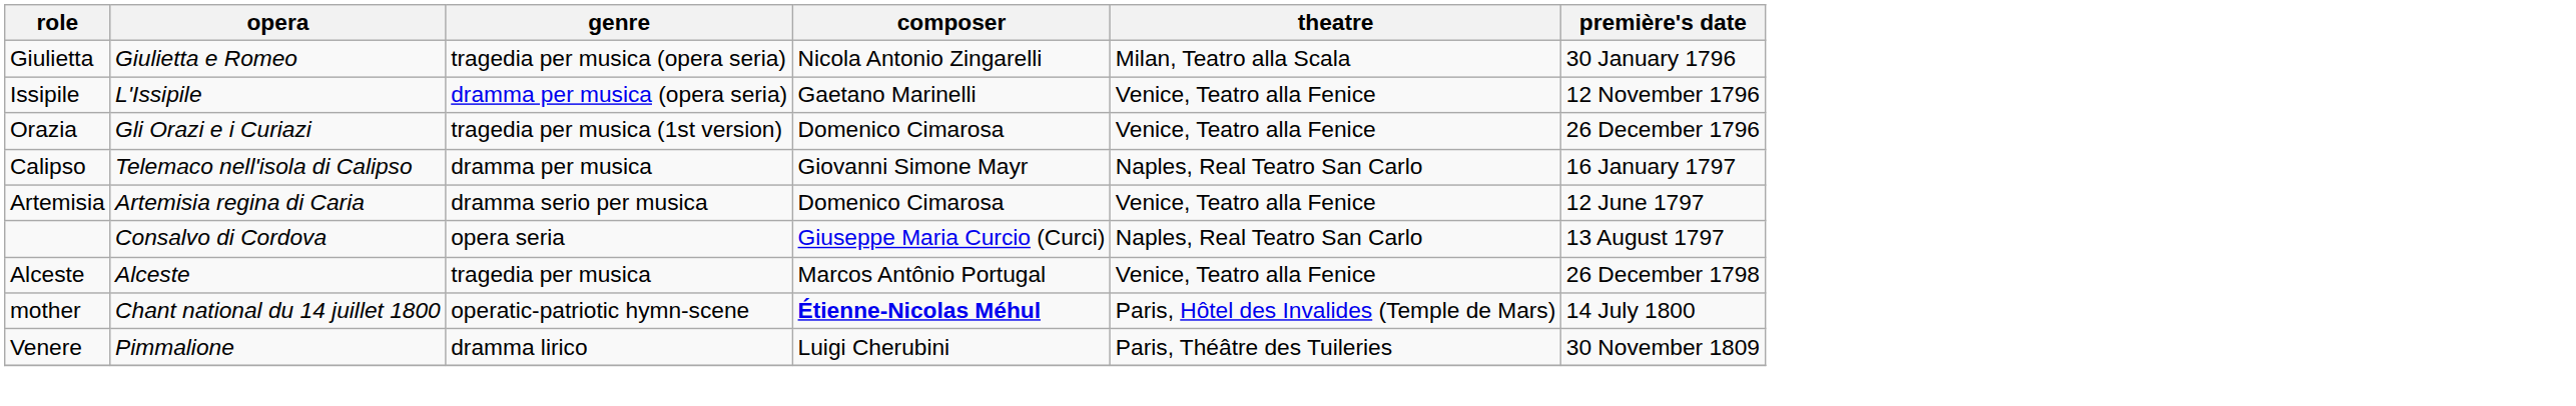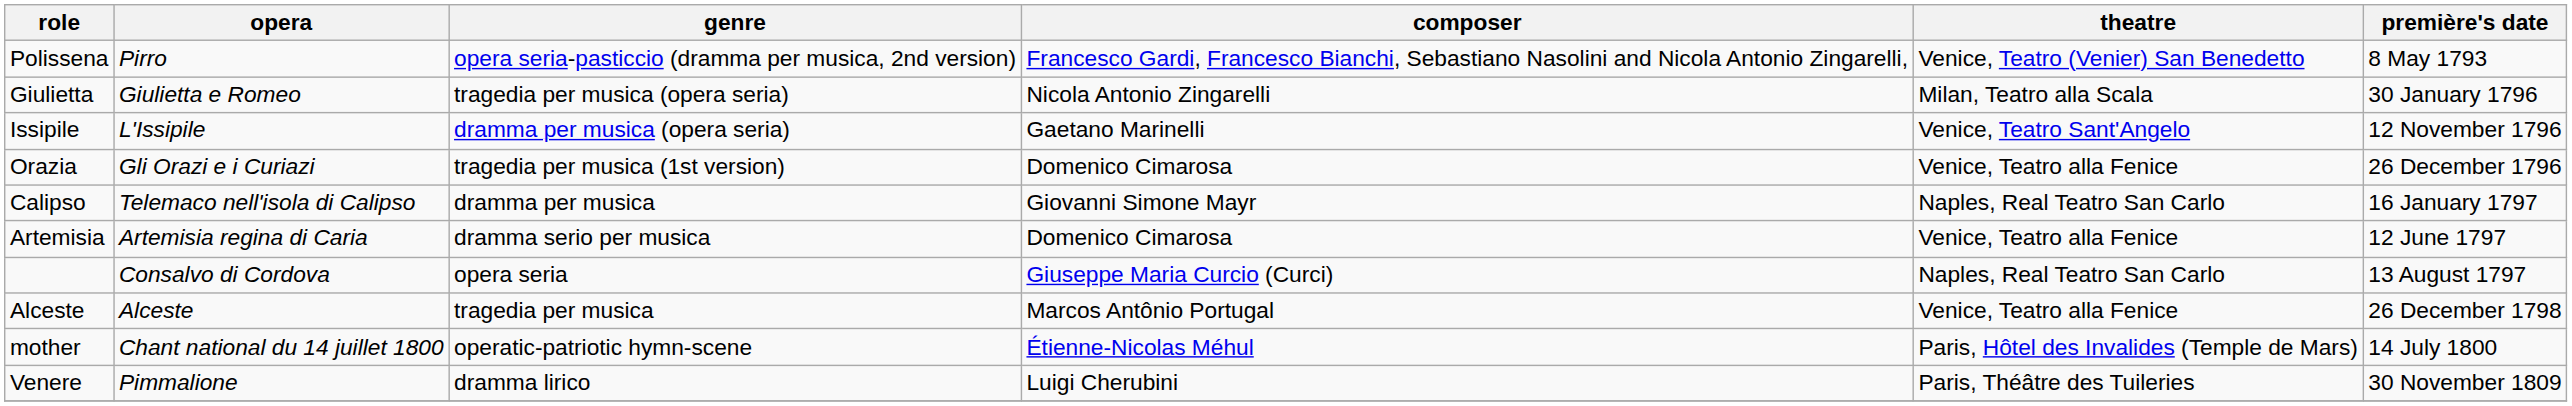 <table class="wikitable">
 <tr>
 <th>role</th>
 <th>opera</th>
 <th>genre</th>
 <th>composer</th>
 <th>theatre</th>
 <th>première's date <br></th>
+</tr>
+<tr>
+<td>Polissena</td>
+<td><em>Pirro</em></td>
+<td><a href='#'>opera seria</a>-<a href='#'>pasticcio</a> (dramma per musica, 2nd version)</td>
+<td><a href='#'>Francesco Gardi</a>, <a href='#'>Francesco Bianchi</a>, Sebastiano Nasolini and Nicola Antonio Zingarelli,</td>
+<td>Venice, <a href='#'>Teatro (Venier) San Benedetto</a></td>
+<td>8 May 1793</td>
 </tr>
 <tr>
 <td>Giulietta</td>
 <td><em>Giulietta e Romeo</em></td>
 <td>tragedia per musica (opera seria)</td>
 <td>Nicola Antonio Zingarelli</td>
 <td>Milan, Teatro alla Scala</td>
 <td>30 January 1796</td>
 </tr>
 <tr>
 <td>Issipile</td>
 <td><em>L'Issipile</em></td>
 <td><a href='#'>dramma per musica</a> (opera seria)</td>
 <td>Gaetano Marinelli</td>
-<td>Venice, Teatro alla Fenice</td>
+<td>Venice, <a href='#'>Teatro Sant'Angelo</a></td>
 <td>12 November 1796</td>
 </tr>
 <tr>
 <td>Orazia</td>
 <td><em>Gli Orazi e i Curiazi</em></td>
 <td>tragedia per musica (1st version)</td>
 <td>Domenico Cimarosa</td>
 <td>Venice, Teatro alla Fenice</td>
 <td>26 December 1796</td>
 </tr>
 <tr>
 <td>Calipso</td>
 <td><em>Telemaco nell'isola di Calipso</em></td>
 <td>dramma per musica</td>
 <td>Giovanni Simone Mayr</td>
 <td>Naples, Real Teatro San Carlo</td>
 <td>16 January 1797</td>
 </tr>
 <tr>
 <td>Artemisia</td>
 <td><em>Artemisia regina di Caria</em></td>
 <td>dramma serio per musica</td>
 <td>Domenico Cimarosa</td>
 <td>Venice, Teatro alla Fenice</td>
 <td>12 June 1797</td>
 </tr>
 <tr>
 <td></td>
 <td><em>Consalvo di Cordova</em></td>
 <td>opera seria</td>
 <td><a href='#'>Giuseppe Maria Curcio</a> (Curci)</td>
 <td>Naples, Real Teatro San Carlo</td>
 <td>13 August 1797</td>
 </tr>
 <tr>
 <td>Alceste</td>
 <td><em>Alceste</em></td>
 <td>tragedia per musica</td>
 <td>Marcos Antônio Portugal</td>
 <td>Venice, Teatro alla Fenice</td>
 <td>26 December 1798</td>
 </tr>
 <tr>
 <td>mother</td>
 <td><em>Chant national du 14 juillet 1800</em></td>
 <td>operatic-patriotic hymn-scene</td>
-<td><strong><a href='#'>Étienne-Nicolas Méhul</a></strong></td>
+<td><a href='#'>Étienne-Nicolas Méhul</a></td>
 <td>Paris, <a href='#'>Hôtel des Invalides</a> (Temple de Mars)</td>
 <td>14 July 1800</td>
 </tr>
 <tr>
 <td>Venere</td>
 <td><em>Pimmalione</em></td>
 <td>dramma lirico</td>
 <td>Luigi Cherubini</td>
 <td>Paris, Théâtre des Tuileries</td>
 <td>30 November 1809</td>
 </tr>
 <tr>
 </tr>
 </table>
